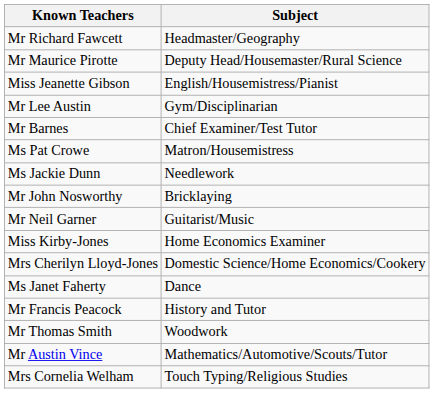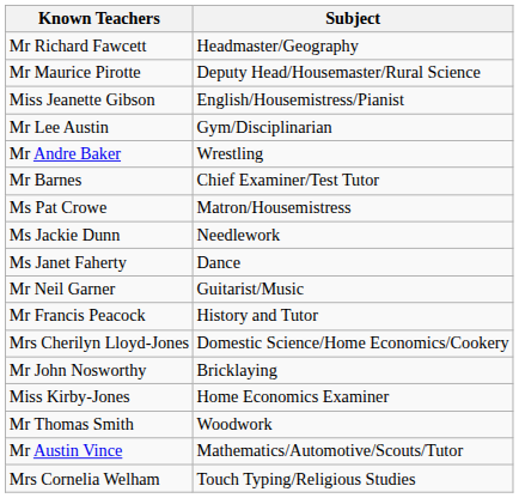 <table class="wikitable">
 <tr>
 <th>Known Teachers</th>
 <th>Subject</th>
 </tr>
 <tr>
 <td>Mr Richard Fawcett</td>
 <td>Headmaster/Geography</td>
 </tr>
 <tr>
 <td>Mr Maurice Pirotte</td>
 <td>Deputy Head/Housemaster/Rural Science</td>
 </tr>
 <tr>
 <td>Miss Jeanette Gibson</td>
 <td>English/Housemistress/Pianist</td>
 </tr>
 <tr>
 <td>Mr Lee Austin</td>
 <td>Gym/Disciplinarian</td>
 </tr>
 <tr>
+<td>Mr <a href='#'>Andre Baker</a></td>
+<td>Wrestling</td>
+</tr>
+<tr>
 <td>Mr Barnes</td>
 <td>Chief Examiner/Test Tutor</td>
 </tr>
 <tr>
 <td>Ms Pat Crowe</td>
 <td>Matron/Housemistress</td>
 </tr>
 <tr>
 <td>Ms Jackie Dunn</td>
 <td>Needlework</td>
 </tr>
 <tr>
-<td>Mr John Nosworthy</td>
-<td>Bricklaying</td>
+<td>Ms Janet Faherty</td>
+<td>Dance</td>
 </tr>
 <tr>
 <td>Mr Neil Garner</td>
 <td>Guitarist/Music</td>
 </tr>
 <tr>
-<td>Miss Kirby-Jones</td>
-<td>Home Economics Examiner</td>
+<td>Mr Francis Peacock</td>
+<td>History and Tutor</td>
 </tr>
 <tr>
 <td>Mrs Cherilyn Lloyd-Jones</td>
 <td>Domestic Science/Home Economics/Cookery</td>
 </tr>
 <tr>
-<td>Ms Janet Faherty</td>
-<td>Dance</td>
+<td>Mr John Nosworthy</td>
+<td>Bricklaying</td>
 </tr>
 <tr>
-<td>Mr Francis Peacock</td>
-<td>History and Tutor</td>
+<td>Miss Kirby-Jones</td>
+<td>Home Economics Examiner</td>
 </tr>
 <tr>
 <td>Mr Thomas Smith</td>
 <td>Woodwork</td>
 </tr>
 <tr>
 <td>Mr <a href='#'>Austin Vince</a></td>
 <td>Mathematics/Automotive/Scouts/Tutor</td>
 </tr>
 <tr>
 <td>Mrs Cornelia Welham</td>
 <td>Touch Typing/Religious Studies</td>
 </tr>
 </table>
